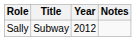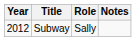 <table class="wikitable sortable">
 <tr>
+<th>Year</th>
+<th>Title</th>
 <th>Role</th>
-<th>Title</th>
-<th>Year</th>
 <th>Notes</th>
 </tr>
 <tr>
+<td>2012</td>
+<td>Subway</td>
 <td>Sally</td>
-<td>Subway</td>
-<td>2012</td>
 <td></td>
 </tr>
 </table>
